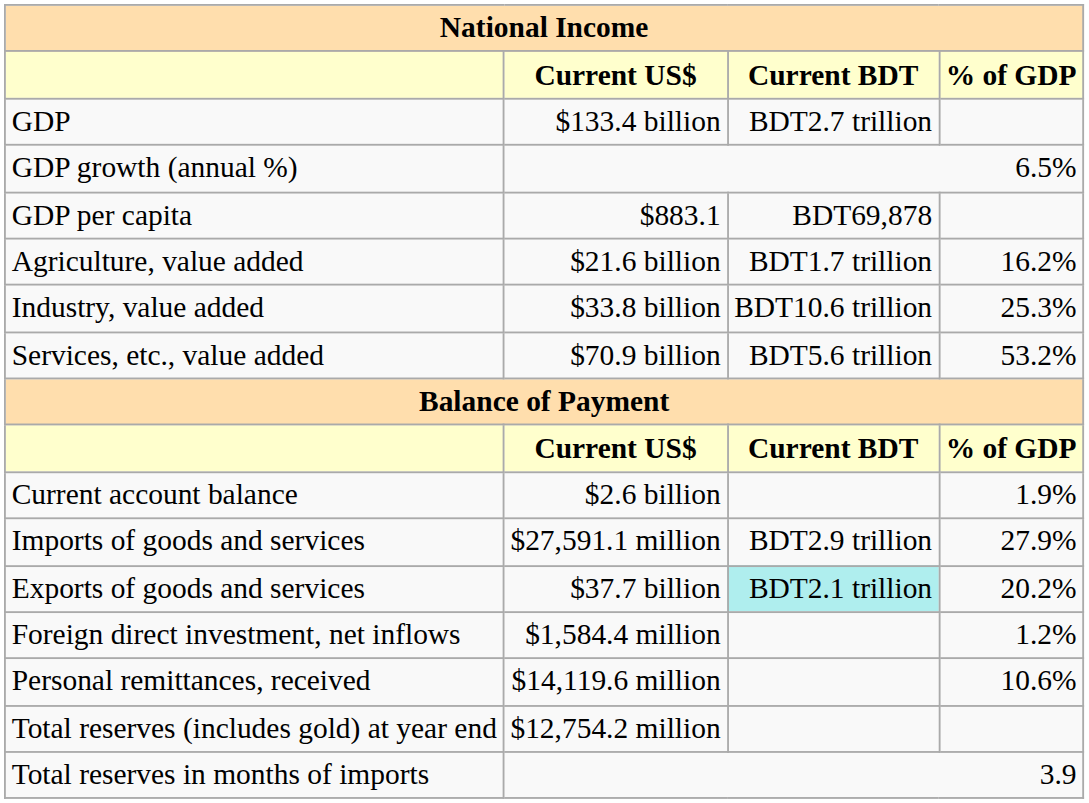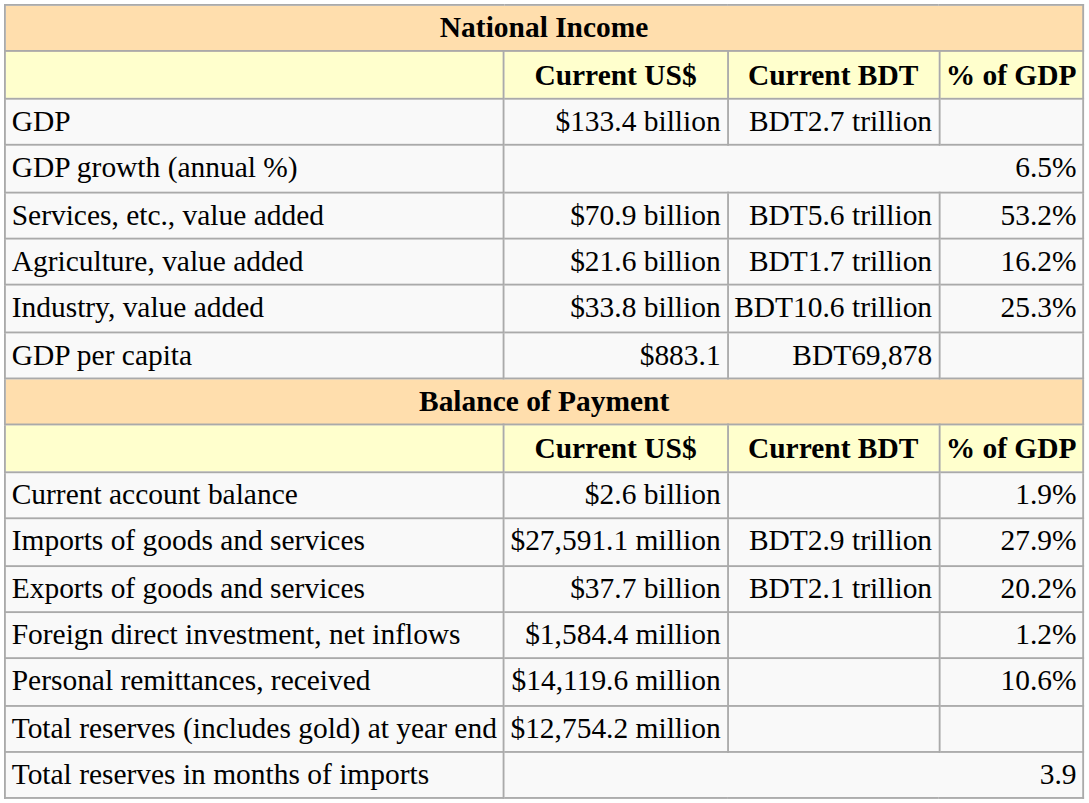 <table class="wikitable">
 <tr>
 <th colspan="4" style="background: #ffdead;">National Income</th>
 </tr>
 <tr>
 <th style="background: #ffffcd;"></th>
 <th style="background: #ffffcd;">Current US$</th>
 <th style="background: #ffffcd;">Current BDT</th>
 <th style="background: #ffffcd;">% of GDP</th>
 </tr>
 <tr>
 <td>GDP</td>
 <td style="text-align: right;">$133.4 billion</td>
 <td style="text-align: right;">BDT2.7 trillion</td>
 <td style="text-align: right;"></td>
 </tr>
 <tr>
 <td>GDP growth (annual %)</td>
 <td colspan="3"  style="text-align: right;">6.5%</td>
 </tr>
 <tr>
-<td>GDP per capita</td>
-<td style="text-align: right;">$883.1</td>
-<td style="text-align: right;">BDT69,878</td>
-<td style="text-align: right;"></td>
+<td>Services, etc., value added</td>
+<td style="text-align: right;">$70.9 billion</td>
+<td style="text-align: right;">BDT5.6 trillion</td>
+<td style="text-align: right;">53.2%</td>
 </tr>
 <tr>
 <td>Agriculture, value added</td>
 <td style="text-align: right;">$21.6 billion</td>
 <td style="text-align: right;">BDT1.7 trillion</td>
 <td style="text-align: right;">16.2%</td>
 </tr>
 <tr>
 <td>Industry, value added</td>
 <td style="text-align: right;">$33.8 billion</td>
 <td style="text-align: right;">BDT10.6 trillion</td>
 <td style="text-align: right;">25.3%</td>
 </tr>
 <tr>
-<td>Services, etc., value added</td>
-<td style="text-align: right;">$70.9 billion</td>
-<td style="text-align: right;">BDT5.6 trillion</td>
-<td style="text-align: right;">53.2%</td>
+<td>GDP per capita</td>
+<td style="text-align: right;">$883.1</td>
+<td style="text-align: right;">BDT69,878</td>
+<td style="text-align: right;"></td>
 </tr>
 <tr>
 <th colspan="4" style="background: #ffdead;">Balance of Payment</th>
 </tr>
 <tr>
 <th style="background: #ffffcd;"></th>
 <th style="background: #ffffcd;">Current US$</th>
 <th style="background: #ffffcd;">Current BDT</th>
 <th style="background: #ffffcd;">% of GDP</th>
 </tr>
 <tr>
 <td>Current account balance</td>
 <td style="text-align: right;">$2.6 billion</td>
 <td style="text-align: right;"></td>
 <td style="text-align: right;">1.9%</td>
 </tr>
 <tr>
 <td>Imports of goods and services</td>
 <td style="text-align: right;">$27,591.1 million</td>
 <td style="text-align: right;">BDT2.9 trillion</td>
 <td style="text-align: right;">27.9%</td>
 </tr>
 <tr>
 <td>Exports of goods and services</td>
 <td style="text-align: right;">$37.7 billion</td>
-<td style="background: paleturquoise; text-align: right;">BDT2.1 trillion</td>
+<td style="text-align: right;">BDT2.1 trillion</td>
 <td style="text-align: right;">20.2%</td>
 </tr>
 <tr>
 <td>Foreign direct investment, net inflows</td>
 <td style="text-align: right;">$1,584.4 million</td>
 <td style="text-align: right;"></td>
 <td style="text-align: right;">1.2%</td>
 </tr>
 <tr>
 <td>Personal remittances, received</td>
 <td style="text-align: right;">$14,119.6 million</td>
 <td style="text-align: right;"></td>
 <td style="text-align: right;">10.6%</td>
 </tr>
 <tr>
 <td>Total reserves (includes gold) at year end</td>
 <td style="text-align: right;">$12,754.2 million</td>
 <td style="text-align: right;"></td>
 <td style="text-align: right;"></td>
 </tr>
 <tr>
 <td>Total reserves in months of imports</td>
 <td colspan="3"  style="text-align: right;">3.9</td>
 </tr>
 </table>
